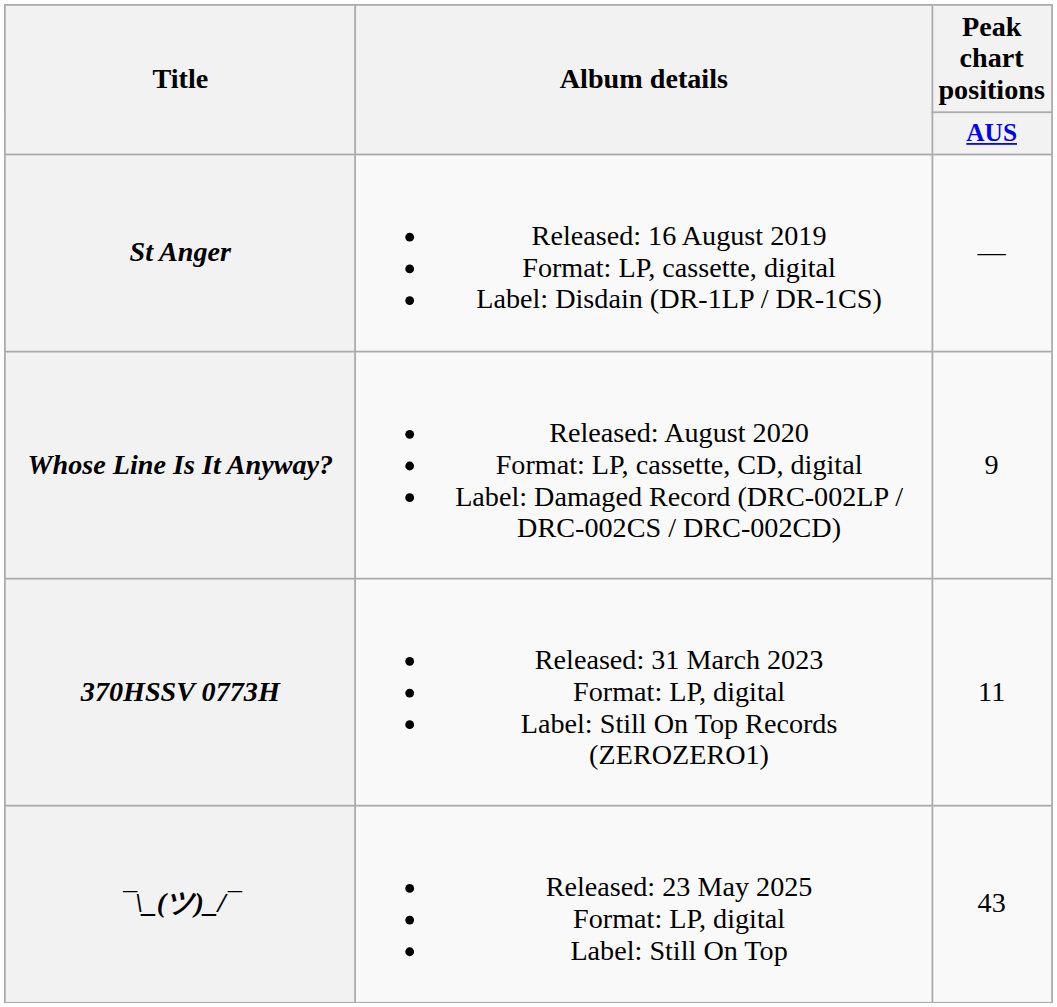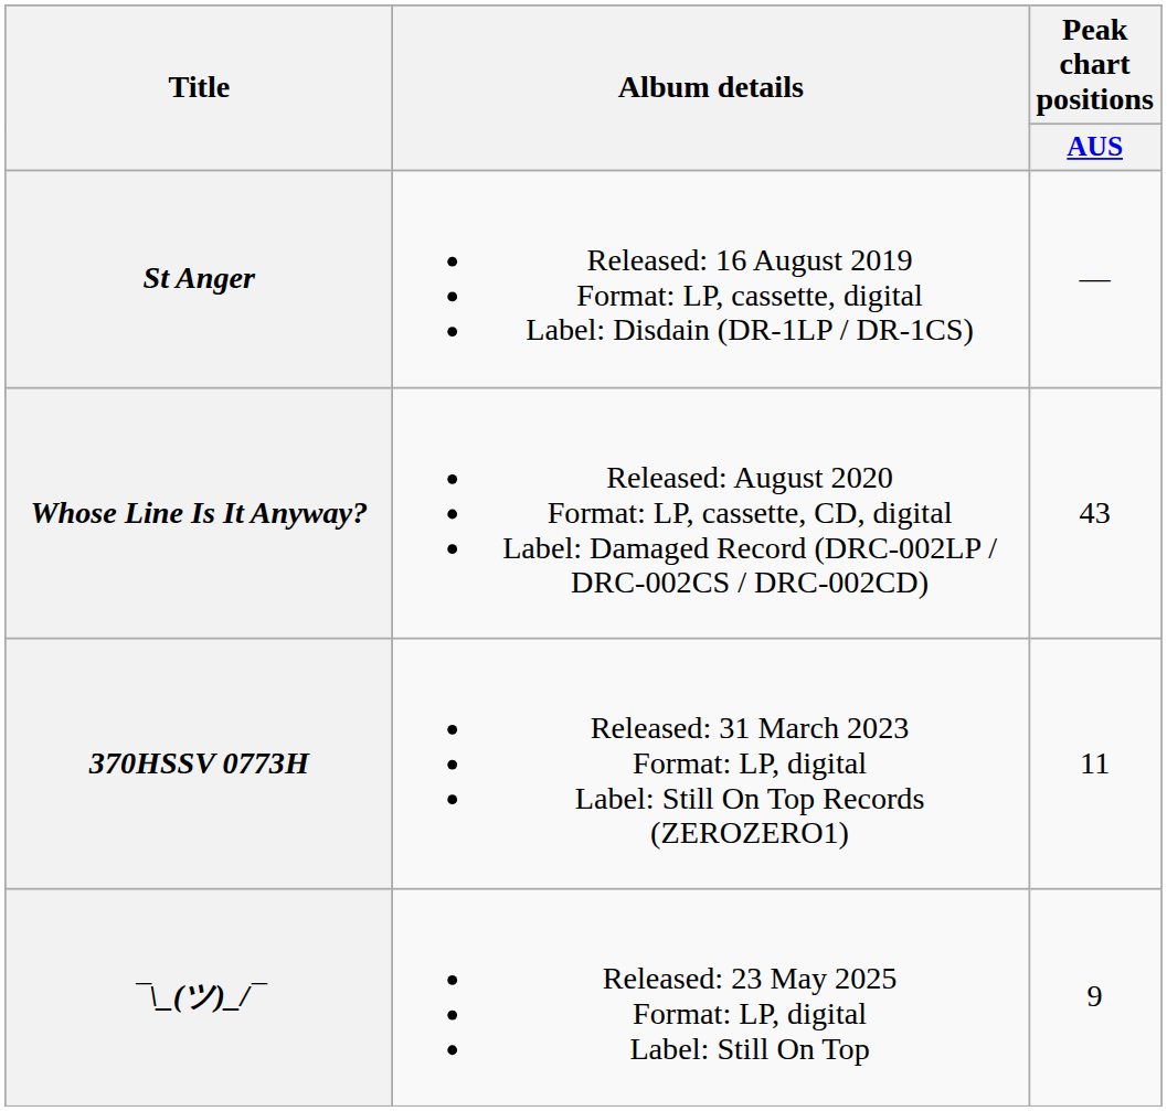 <table class="wikitable plainrowheaders" style="text-align:center;" border="1">
 <tr>
 <th scope="col" rowspan="2" style="width:12em;">Title</th>
 <th scope="col" rowspan="2" style="width:20em;">Album details</th>
 <th scope="col" colspan="1">Peak chart positions</th>
 </tr>
 <tr>
 <th scope="col" style="width:3em; font-size:90%"><a href='#'>AUS</a><br></th>
 </tr>
 <tr>
 <th scope="row"><em>St Anger</em></th>
 <td><br><ul><li>Released: 16 August 2019</li><li>Format: LP, cassette, digital</li><li>Label: Disdain (DR-1LP / DR-1CS)</li></ul></td>
 <td>—</td>
 </tr>
 <tr>
 <th scope="row"><em>Whose Line Is It Anyway?</em></th>
 <td><br><ul><li>Released: August 2020</li><li>Format: LP, cassette, CD, digital</li><li>Label: Damaged Record (DRC-002LP / DRC-002CS / DRC-002CD)</li></ul></td>
-<td>9</td>
+<td>43<br></td>
 </tr>
 <tr>
 <th scope="row"><em>370HSSV 0773H</em></th>
 <td><br><ul><li>Released: 31 March 2023</li><li>Format: LP, digital</li><li>Label: Still On Top Records (ZEROZERO1)</li></ul></td>
 <td>11</td>
 </tr>
 <tr>
 <th scope="row"><em>¯\_(ツ)_/¯</em></th>
 <td><br><ul><li>Released: 23 May 2025</li><li>Format: LP, digital</li><li>Label: Still On Top</li></ul></td>
-<td>43<br></td>
+<td>9</td>
 </tr>
 </table>
